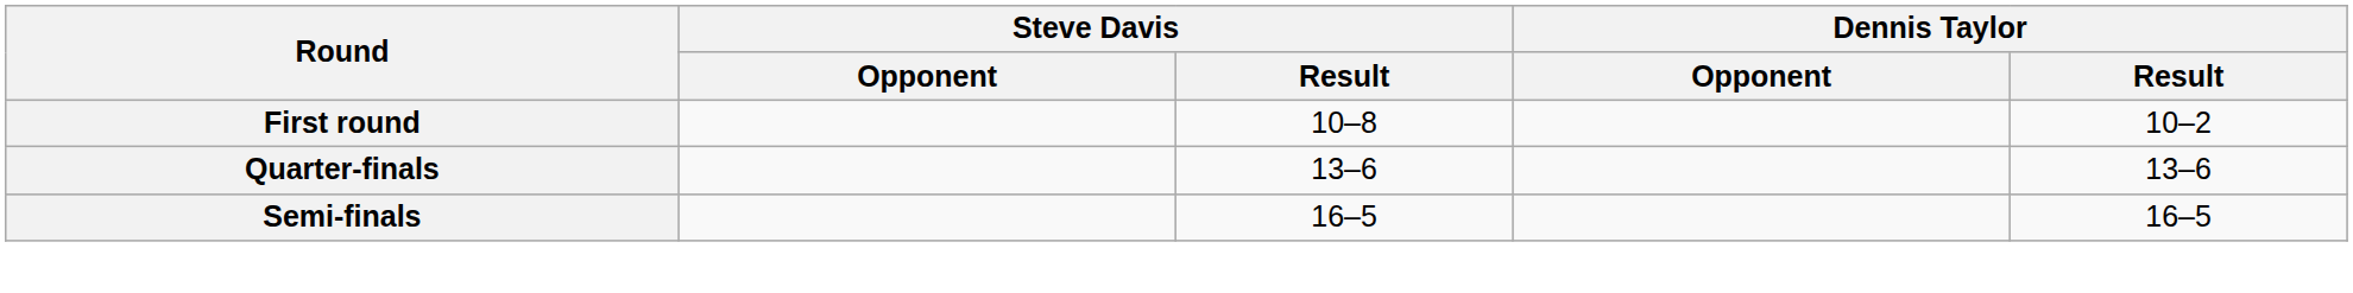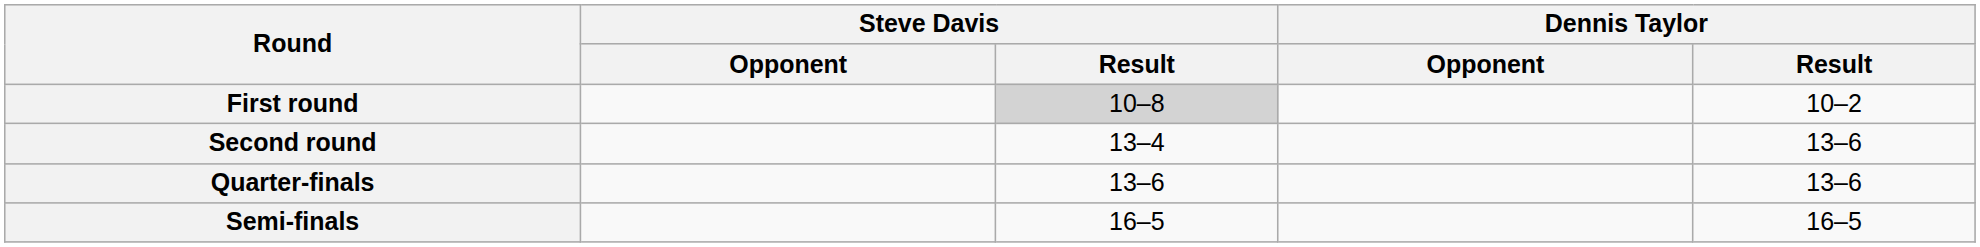 <table style="width:100%; text-align:center;" class="wikitable">
 <tr>
 <th scope="col" rowspan=2>Round</th>
 <th scope="col" colspan=2>Steve Davis</th>
 <th scope="col" colspan=2>Dennis Taylor</th>
 </tr>
 <tr>
 <th scope="col">Opponent</th>
 <th scope="col">Result</th>
 <th scope="col">Opponent</th>
 <th scope="col">Result</th>
 </tr>
 <tr>
 <th scope="row">First round</th>
 <td></td>
-<td>10–8</td>
+<td style="background: lightgrey;">10–8</td>
 <td></td>
 <td>10–2</td>
+</tr>
+<tr>
+<th scope="row">Second round</th>
+<td></td>
+<td>13–4</td>
+<td></td>
+<td>13–6</td>
 </tr>
 <tr>
 <th scope="row">Quarter-finals</th>
 <td></td>
 <td>13–6</td>
 <td></td>
 <td>13–6</td>
 </tr>
 <tr>
 <th scope="row">Semi-finals</th>
 <td></td>
 <td>16–5</td>
 <td></td>
 <td>16–5</td>
 </tr>
 </table>
